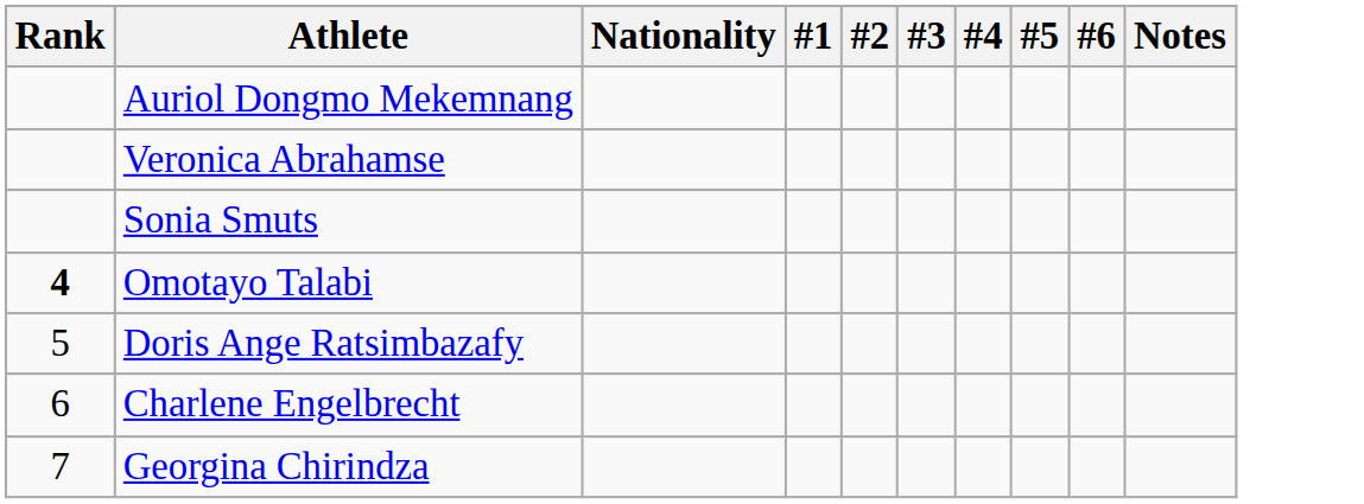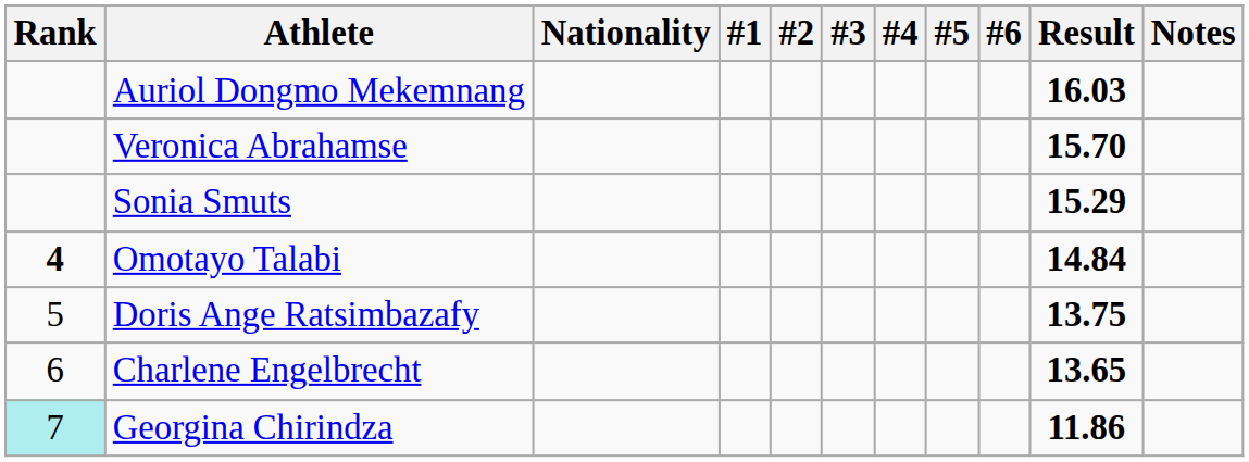 <table class="wikitable sortable" style="text-align:center">
 <tr>
 <th>Rank</th>
 <th>Athlete</th>
 <th>Nationality</th>
 <th>#1</th>
 <th>#2</th>
 <th>#3</th>
 <th>#4</th>
 <th>#5</th>
 <th>#6</th>
+<th>Result</th>
 <th>Notes</th>
 </tr>
 <tr>
 <td></td>
 <td align="left"><a href='#'>Auriol Dongmo Mekemnang</a></td>
 <td align=left></td>
 <td></td>
 <td></td>
 <td></td>
 <td></td>
 <td></td>
 <td></td>
+<td><strong>16.03</strong></td>
 <td></td>
 </tr>
 <tr>
 <td></td>
 <td align="left"><a href='#'>Veronica Abrahamse</a></td>
 <td align=left></td>
 <td></td>
 <td></td>
 <td></td>
 <td></td>
 <td></td>
 <td></td>
+<td><strong>15.70</strong></td>
 <td></td>
 </tr>
 <tr>
 <td></td>
 <td align="left"><a href='#'>Sonia Smuts</a></td>
 <td align=left></td>
 <td></td>
 <td></td>
 <td></td>
 <td></td>
 <td></td>
 <td></td>
+<td><strong>15.29</strong></td>
 <td></td>
 </tr>
 <tr>
 <td><strong>4</strong></td>
 <td align="left"><a href='#'>Omotayo Talabi</a></td>
 <td align=left></td>
 <td></td>
 <td></td>
 <td></td>
 <td></td>
 <td></td>
 <td></td>
+<td><strong>14.84</strong></td>
 <td></td>
 </tr>
 <tr>
 <td>5</td>
 <td align="left"><a href='#'>Doris Ange Ratsimbazafy</a></td>
 <td align=left></td>
 <td></td>
 <td></td>
 <td></td>
 <td></td>
 <td></td>
 <td></td>
+<td><strong>13.75</strong></td>
 <td></td>
 </tr>
 <tr>
 <td>6</td>
 <td align="left"><a href='#'>Charlene Engelbrecht</a></td>
 <td align=left></td>
 <td></td>
 <td></td>
 <td></td>
 <td></td>
 <td></td>
 <td></td>
+<td><strong>13.65</strong></td>
 <td></td>
 </tr>
 <tr>
-<td>7</td>
+<td style="background: paleturquoise;">7</td>
 <td align="left"><a href='#'>Georgina Chirindza</a></td>
 <td align=left></td>
 <td></td>
 <td></td>
 <td></td>
 <td></td>
 <td></td>
 <td></td>
+<td><strong>11.86</strong></td>
 <td></td>
 </tr>
 </table>
